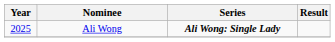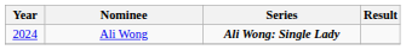 <table class="wikitable" style="text-align: center">
 <tr>
 <th style="width:10%;">Year</th>
 <th style="width:40%;">Nominee</th>
 <th style="width:40%;">Series</th>
 <th style="width:10%;">Result</th>
 </tr>
 <tr>
-<td><a href='#'>2025</a></td>
+<td><a href='#'>2024</a></td>
 <td><a href='#'>Ali Wong</a></td>
 <td><strong><em>Ali Wong: Single Lady</em></strong></td>
 <td></td>
 </tr>
 <tr>
 </tr>
 </table>
